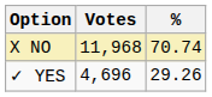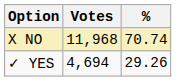 <table class="wikitable">
 <tr>
 <th>Option</th>
 <th>Votes</th>
 <th>%</th>
 </tr>
 <tr>
 <td style=background:#f8f1bd>X NO</td>
 <td style=background:#f8f1bd>11,968</td>
 <td style=background:#f8f1bd>70.74</td>
 </tr>
 <tr>
 <td>✓ YES</td>
-<td>4,696</td>
+<td>4,694</td>
 <td>29.26</td>
 </tr>
 </table>
